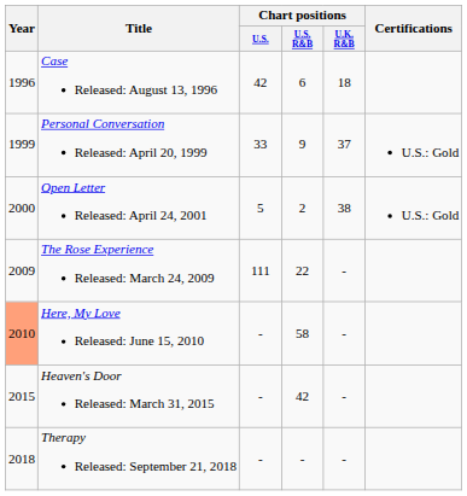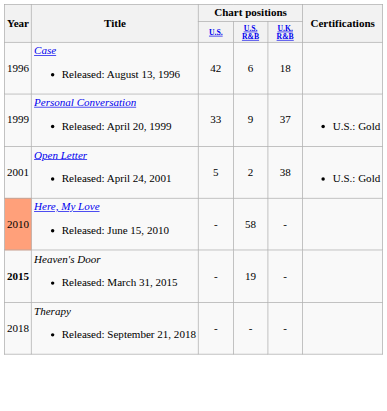 <table class="wikitable">
 <tr>
 <th rowspan="2">Year</th>
 <th rowspan="2">Title</th>
 <th colspan="3">Chart positions</th>
 <th rowspan="2">Certifications</th>
 </tr>
 <tr>
 <th style="width:4em;font-size:70%"><a href='#'>U.S.</a></th>
 <th style="width:4em;font-size:70%"><a href='#'>U.S. R&B</a></th>
 <th style="width:4em;font-size:70%"><a href='#'>U.K. R&B</a><br></th>
 </tr>
 <tr>
 <td>1996</td>
 <td><em><a href='#'>Case</a></em><br><ul><li>Released: August 13, 1996</li></ul></td>
 <td style="text-align:center;">42</td>
 <td style="text-align:center;">6</td>
 <td style="text-align:center;">18</td>
 <td></td>
 </tr>
 <tr>
 <td>1999</td>
 <td><em><a href='#'>Personal Conversation</a></em><br><ul><li>Released: April 20, 1999</li></ul></td>
 <td style="text-align:center;">33</td>
 <td style="text-align:center;">9</td>
 <td style="text-align:center;">37</td>
 <td><br><ul><li>U.S.: Gold</li></ul></td>
 </tr>
 <tr>
-<td>2000</td>
+<td>2001</td>
 <td><em><a href='#'>Open Letter</a></em><br><ul><li>Released: April 24, 2001</li></ul></td>
 <td style="text-align:center;">5</td>
 <td style="text-align:center;">2</td>
 <td style="text-align:center;">38</td>
 <td><br><ul><li>U.S.: Gold</li></ul></td>
-</tr>
-<tr>
-<td>2009</td>
-<td><em><a href='#'>The Rose Experience</a></em><br><ul><li>Released: March 24, 2009</li></ul></td>
-<td style="text-align:center;">111</td>
-<td style="text-align:center;">22</td>
-<td style="text-align:center;">-</td>
-<td></td>
 </tr>
 <tr>
 <td style="background: lightsalmon;">2010</td>
 <td><em><a href='#'>Here, My Love</a></em><br><ul><li>Released: June 15, 2010</li></ul></td>
 <td style="text-align:center;">-</td>
 <td style="text-align:center;">58</td>
 <td style="text-align:center;">-</td>
 <td></td>
 </tr>
 <tr>
-<td>2015</td>
+<td><strong>2015</strong></td>
 <td><em>Heaven's Door</em><br><ul><li>Released: March 31, 2015</li></ul></td>
 <td style="text-align:center;">-</td>
-<td style="text-align:center;">42</td>
+<td style="text-align:center;">19</td>
 <td style="text-align:center;">-</td>
 <td></td>
 </tr>
 <tr>
 <td>2018</td>
 <td><em>Therapy</em><br><ul><li>Released: September 21, 2018</li></ul></td>
 <td style="text-align:center;">-</td>
 <td style="text-align:center;">-</td>
 <td style="text-align:center;">-</td>
 <td></td>
 </tr>
 </table>
